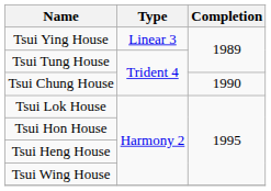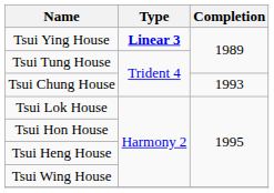 <table class="wikitable" style="text-align: center">
 <tr>
 <th>Name</th>
 <th>Type</th>
 <th>Completion</th>
 </tr>
 <tr>
 <td>Tsui Ying House</td>
-<td rowspan="1"><a href='#'>Linear 3</a></td>
+<td rowspan="1"><strong><a href='#'>Linear 3</a></strong></td>
 <td rowspan="2">1989</td>
 </tr>
 <tr>
 <td>Tsui Tung House</td>
 <td rowspan="2"><a href='#'>Trident 4</a></td>
 </tr>
 <tr>
 <td>Tsui Chung House</td>
-<td rowspan="1">1990</td>
+<td rowspan="1">1993</td>
 </tr>
 <tr>
 <td>Tsui Lok House</td>
 <td rowspan="4"><a href='#'>Harmony 2</a></td>
 <td rowspan="4">1995</td>
 </tr>
 <tr>
 <td>Tsui Hon House</td>
 </tr>
 <tr>
 <td>Tsui Heng House</td>
 </tr>
 <tr>
 <td>Tsui Wing House</td>
 </tr>
 <tr>
 </tr>
 </table>
